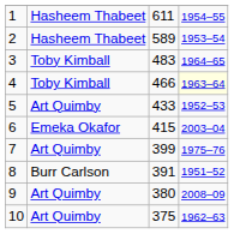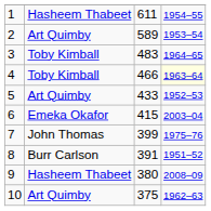 <table class="wikitable">
 <tr>
 </tr>
 <tr>
 <td>1</td>
 <td><a href='#'>Hasheem Thabeet</a></td>
 <td>611</td>
 <td style="font-size:80%;"><a href='#'>1954–55</a></td>
 </tr>
 <tr>
 <td>2</td>
-<td><a href='#'>Hasheem Thabeet</a></td>
+<td><a href='#'>Art Quimby</a></td>
 <td>589</td>
 <td style="font-size:80%;"><a href='#'>1953–54</a></td>
 </tr>
 <tr>
 <td>3</td>
 <td><a href='#'>Toby Kimball</a></td>
 <td>483</td>
 <td style="font-size:80%;"><a href='#'>1964–65</a></td>
 </tr>
 <tr>
 <td>4</td>
 <td><a href='#'>Toby Kimball</a></td>
 <td>466</td>
 <td style="background: lightyellow; font-size:80%;"><a href='#'>1963–64</a></td>
 </tr>
 <tr>
 <td>5</td>
 <td><a href='#'>Art Quimby</a></td>
 <td>433</td>
 <td style="font-size:80%;"><a href='#'>1952–53</a></td>
 </tr>
 <tr>
 <td>6</td>
 <td><a href='#'>Emeka Okafor</a></td>
 <td>415</td>
 <td style="font-size:80%;"><a href='#'>2003–04</a></td>
 </tr>
 <tr>
 <td>7</td>
-<td><a href='#'>Art Quimby</a></td>
+<td>John Thomas</td>
 <td>399</td>
 <td style="font-size:80%;"><a href='#'>1975–76</a></td>
 </tr>
 <tr>
 <td>8</td>
 <td>Burr Carlson</td>
 <td>391</td>
 <td style="font-size:80%;"><a href='#'>1951–52</a></td>
 </tr>
 <tr>
 <td>9</td>
-<td><a href='#'>Art Quimby</a></td>
+<td><a href='#'>Hasheem Thabeet</a></td>
 <td>380</td>
 <td style="font-size:80%;"><a href='#'>2008–09</a></td>
 </tr>
 <tr>
 <td>10</td>
 <td><a href='#'>Art Quimby</a></td>
 <td>375</td>
 <td style="font-size:80%;"><a href='#'>1962–63</a></td>
 </tr>
 </table>
